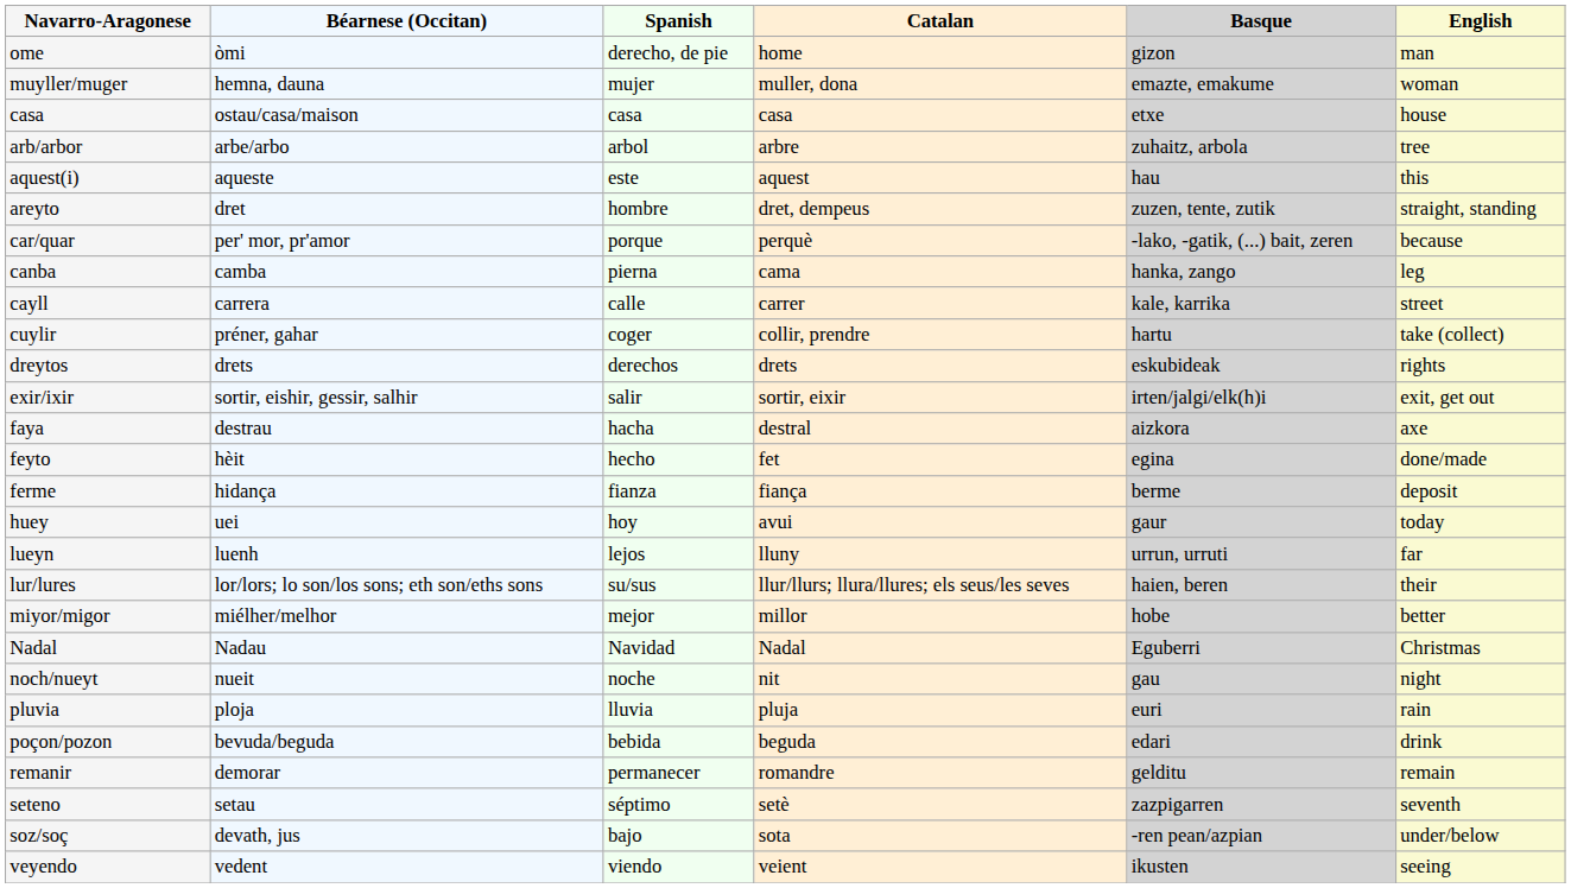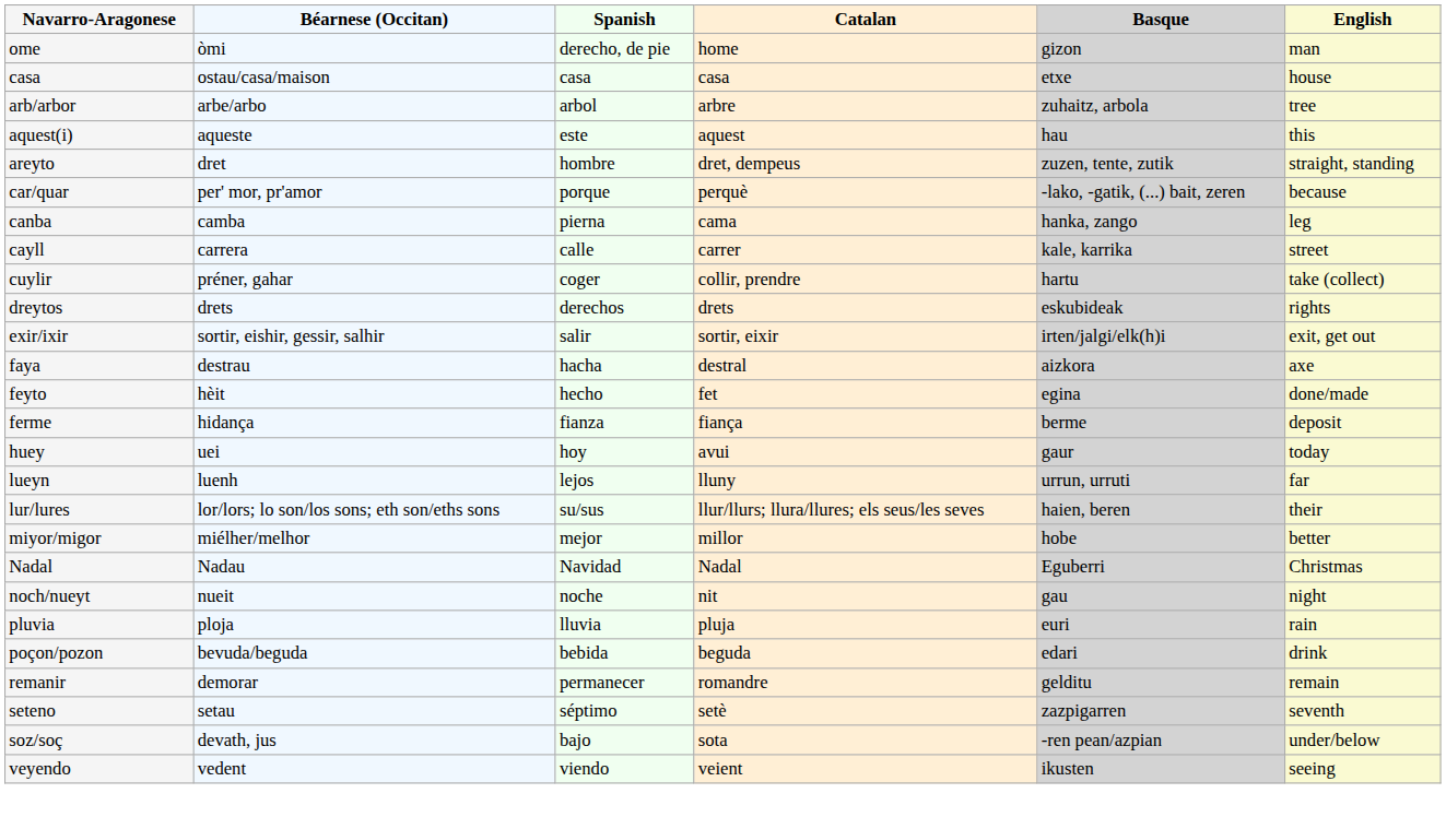 <table class="wikitable" style="width:100%; font-size: 100%">
 <tr>
 <th style="background-color: whitesmoke">Navarro-Aragonese</th>
 <th style="background-color: aliceblue">Béarnese (Occitan)</th>
 <th style="background-color: honeydew">Spanish</th>
 <th style="background-color: PapayaWhip">Catalan</th>
 <th style="background-color: lightgrey">Basque</th>
 <th style="background-color: LightGoldenrodYellow">English</th>
 </tr>
 <tr>
 <td style="background-color: whitesmoke">ome</td>
 <td style="background-color: aliceblue">òmi</td>
 <td style="background-color: honeydew">derecho, de pie</td>
 <td style="background-color: PapayaWhip">home</td>
 <td style="background-color: lightgrey">gizon</td>
 <td style="background-color: LightGoldenrodYellow">man</td>
-</tr>
-<tr>
-<td style="background-color: whitesmoke">muyller/muger</td>
-<td style="background-color: aliceblue">hemna, dauna</td>
-<td style="background-color: honeydew">mujer</td>
-<td style="background-color: PapayaWhip">muller, dona</td>
-<td style="background-color: lightgrey">emazte, emakume</td>
-<td style="background-color: LightGoldenrodYellow">woman</td>
 </tr>
 <tr>
 <td style="background-color: whitesmoke">casa</td>
 <td style="background-color: aliceblue">ostau/casa/maison</td>
 <td style="background-color: honeydew">casa</td>
 <td style="background-color: PapayaWhip">casa</td>
 <td style="background-color: lightgrey">etxe</td>
 <td style="background-color: LightGoldenrodYellow">house</td>
 </tr>
 <tr>
 <td style="background-color: whitesmoke">arb/arbor</td>
 <td style="background-color: aliceblue">arbe/arbo</td>
 <td style="background-color: honeydew">arbol</td>
 <td style="background-color: PapayaWhip">arbre</td>
 <td style="background-color: lightgrey">zuhaitz, arbola</td>
 <td style="background-color: LightGoldenrodYellow">tree</td>
 </tr>
 <tr>
 <td style="background-color: whitesmoke">aquest(i)</td>
 <td style="background-color: aliceblue">aqueste</td>
 <td style="background-color: honeydew">este</td>
 <td style="background-color: PapayaWhip">aquest</td>
 <td style="background-color: lightgrey">hau</td>
 <td style="background-color: LightGoldenrodYellow">this</td>
 </tr>
 <tr>
 <td style="background-color: whitesmoke">areyto</td>
 <td style="background-color: aliceblue">dret</td>
 <td style="background-color: honeydew">hombre</td>
 <td style="background-color: PapayaWhip">dret, dempeus</td>
 <td style="background-color: lightgrey">zuzen, tente, zutik</td>
 <td style="background-color: LightGoldenrodYellow">straight, standing</td>
 </tr>
 <tr>
 <td style="background-color: whitesmoke">car/quar</td>
 <td style="background-color: aliceblue">per' mor, pr'amor</td>
 <td style="background-color: honeydew">porque</td>
 <td style="background-color: PapayaWhip">perquè</td>
 <td style="background-color: lightgrey">-lako, -gatik, (...) bait, zeren</td>
 <td style="background-color: LightGoldenrodYellow">because</td>
 </tr>
 <tr>
 <td style="background-color: whitesmoke">canba</td>
 <td style="background-color: aliceblue">camba</td>
 <td style="background-color: honeydew">pierna</td>
 <td style="background-color: PapayaWhip">cama</td>
 <td style="background-color: lightgrey">hanka, zango</td>
 <td style="background-color: LightGoldenrodYellow">leg</td>
 </tr>
 <tr>
 <td style="background-color: whitesmoke">cayll</td>
 <td style="background-color: aliceblue">carrera</td>
 <td style="background-color: honeydew">calle</td>
 <td style="background-color: PapayaWhip">carrer</td>
 <td style="background-color: lightgrey">kale, karrika</td>
 <td style="background-color: LightGoldenrodYellow">street</td>
 </tr>
 <tr>
 <td style="background-color: whitesmoke">cuylir</td>
 <td style="background-color: aliceblue">préner, gahar</td>
 <td style="background-color: honeydew">coger</td>
 <td style="background-color: PapayaWhip">collir, prendre</td>
 <td style="background-color: lightgrey">hartu</td>
 <td style="background-color: LightGoldenrodYellow">take (collect)</td>
 </tr>
 <tr>
 <td style="background-color: whitesmoke">dreytos</td>
 <td style="background-color: aliceblue">drets</td>
 <td style="background-color: honeydew">derechos</td>
 <td style="background-color: PapayaWhip">drets</td>
 <td style="background-color: lightgrey">eskubideak</td>
 <td style="background-color: LightGoldenrodYellow">rights</td>
 </tr>
 <tr>
 <td style="background-color: whitesmoke">exir/ixir</td>
 <td style="background-color: aliceblue">sortir, eishir, gessir, salhir</td>
 <td style="background-color: honeydew">salir</td>
 <td style="background-color: PapayaWhip">sortir, eixir</td>
 <td style="background-color: lightgrey">irten/jalgi/elk(h)i</td>
 <td style="background-color: LightGoldenrodYellow">exit, get out</td>
 </tr>
 <tr>
 <td style="background-color: whitesmoke">faya</td>
 <td style="background-color: aliceblue">destrau</td>
 <td style="background-color: honeydew">hacha</td>
 <td style="background-color: PapayaWhip">destral</td>
 <td style="background-color: lightgrey">aizkora</td>
 <td style="background-color: LightGoldenrodYellow">axe</td>
 </tr>
 <tr>
 <td style="background-color: whitesmoke">feyto</td>
 <td style="background-color: aliceblue">hèit</td>
 <td style="background-color: honeydew">hecho</td>
 <td style="background-color: PapayaWhip">fet</td>
 <td style="background-color: lightgrey">egina</td>
 <td style="background-color: LightGoldenrodYellow">done/made</td>
 </tr>
 <tr>
 <td style="background-color: whitesmoke">ferme</td>
 <td style="background-color: aliceblue">hidança</td>
 <td style="background-color: honeydew">fianza</td>
 <td style="background-color: PapayaWhip">fiança</td>
 <td style="background-color: lightgrey">berme</td>
 <td style="background-color: LightGoldenrodYellow">deposit</td>
 </tr>
 <tr>
 <td style="background-color: whitesmoke">huey</td>
 <td style="background-color: aliceblue">uei</td>
 <td style="background-color: honeydew">hoy</td>
 <td style="background-color: PapayaWhip">avui</td>
 <td style="background-color: lightgrey">gaur</td>
 <td style="background-color: LightGoldenrodYellow">today</td>
 </tr>
 <tr>
 <td style="background-color: whitesmoke">lueyn</td>
 <td style="background-color: aliceblue">luenh</td>
 <td style="background-color: honeydew">lejos</td>
 <td style="background-color: PapayaWhip">lluny</td>
 <td style="background-color: lightgrey">urrun, urruti</td>
 <td style="background-color: LightGoldenrodYellow">far</td>
 </tr>
 <tr>
 <td style="background-color: whitesmoke">lur/lures</td>
 <td style="background-color: aliceblue">lor/lors; lo son/los sons; eth son/eths sons</td>
 <td style="background-color: honeydew">su/sus</td>
 <td style="background-color: PapayaWhip">llur/llurs; llura/llures; els seus/les seves</td>
 <td style="background-color: lightgrey">haien, beren</td>
 <td style="background-color: LightGoldenrodYellow">their</td>
 </tr>
 <tr>
 <td style="background-color: whitesmoke">miyor/migor</td>
 <td style="background-color: aliceblue">miélher/melhor</td>
 <td style="background-color: honeydew">mejor</td>
 <td style="background-color: PapayaWhip">millor</td>
 <td style="background-color: lightgrey">hobe</td>
 <td style="background-color: LightGoldenrodYellow">better</td>
 </tr>
 <tr>
 <td style="background-color: whitesmoke">Nadal</td>
 <td style="background-color: aliceblue">Nadau</td>
 <td style="background-color: honeydew">Navidad</td>
 <td style="background-color: PapayaWhip">Nadal</td>
 <td style="background-color: lightgrey">Eguberri</td>
 <td style="background-color: LightGoldenrodYellow">Christmas</td>
 </tr>
 <tr>
 <td style="background-color: whitesmoke">noch/nueyt</td>
 <td style="background-color: aliceblue">nueit</td>
 <td style="background-color: honeydew">noche</td>
 <td style="background-color: PapayaWhip">nit</td>
 <td style="background-color: lightgrey">gau</td>
 <td style="background-color: LightGoldenrodYellow">night</td>
 </tr>
 <tr>
 <td style="background-color: whitesmoke">pluvia</td>
 <td style="background-color: aliceblue">ploja</td>
 <td style="background-color: honeydew">lluvia</td>
 <td style="background-color: PapayaWhip">pluja</td>
 <td style="background-color: lightgrey">euri</td>
 <td style="background-color: LightGoldenrodYellow">rain</td>
 </tr>
 <tr>
 <td style="background-color: whitesmoke">poçon/pozon</td>
 <td style="background-color: aliceblue">bevuda/beguda</td>
 <td style="background-color: honeydew">bebida</td>
 <td style="background-color: PapayaWhip">beguda</td>
 <td style="background-color: lightgrey">edari</td>
 <td style="background-color: LightGoldenrodYellow">drink</td>
 </tr>
 <tr>
 <td style="background-color: whitesmoke">remanir</td>
 <td style="background-color: aliceblue">demorar</td>
 <td style="background-color: honeydew">permanecer</td>
 <td style="background-color: PapayaWhip">romandre</td>
 <td style="background-color: lightgrey">gelditu</td>
 <td style="background-color: LightGoldenrodYellow">remain</td>
 </tr>
 <tr>
 <td style="background-color: whitesmoke">seteno</td>
 <td style="background-color: aliceblue">setau</td>
 <td style="background-color: honeydew">séptimo</td>
 <td style="background-color: PapayaWhip">setè</td>
 <td style="background-color: lightgrey">zazpigarren</td>
 <td style="background-color: LightGoldenrodYellow">seventh</td>
 </tr>
 <tr>
 <td style="background-color: whitesmoke">soz/soç</td>
 <td style="background-color: aliceblue">devath, jus</td>
 <td style="background-color: honeydew">bajo</td>
 <td style="background-color: PapayaWhip">sota</td>
 <td style="background-color: lightgrey">-ren pean/azpian</td>
 <td style="background-color: LightGoldenrodYellow">under/below</td>
 </tr>
 <tr>
 <td style="background-color: whitesmoke">veyendo</td>
 <td style="background-color: aliceblue">vedent</td>
 <td style="background-color: honeydew">viendo</td>
 <td style="background-color: PapayaWhip">veient</td>
 <td style="background-color: lightgrey">ikusten</td>
 <td style="background-color: LightGoldenrodYellow">seeing</td>
 </tr>
 </table>
